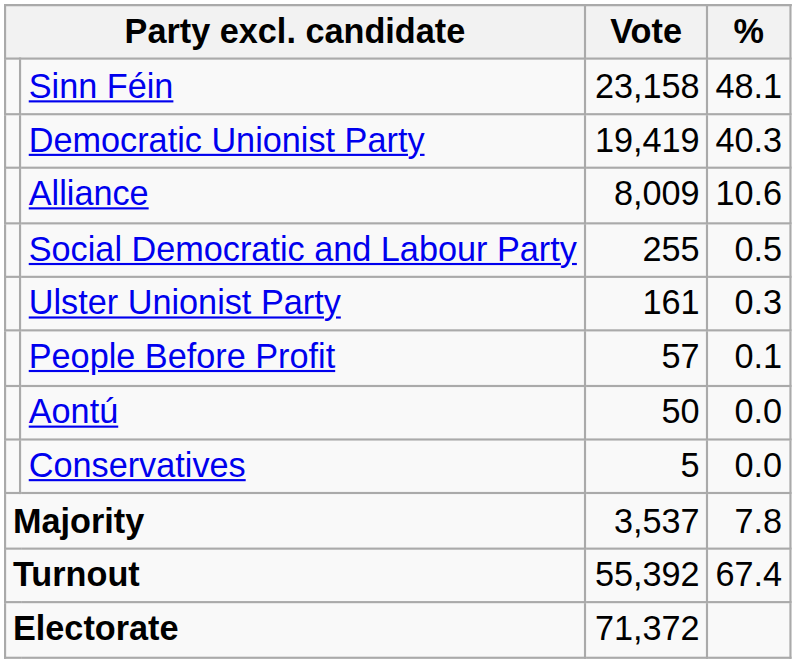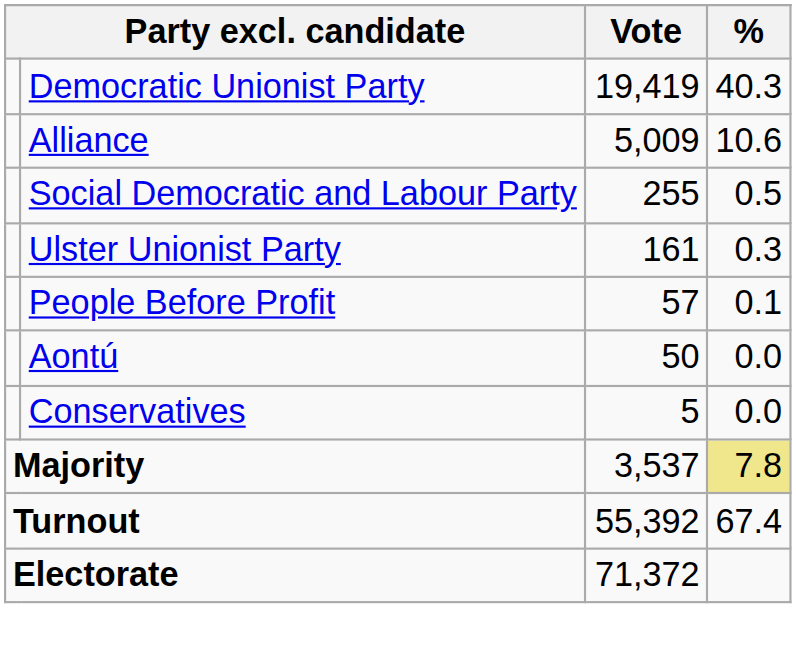 <table class="wikitable">
 <tr>
 </tr>
 <tr>
 <th bgcolor="#DDDDFF" width="130px" colspan="2">Party excl. candidate</th>
 <th bgcolor="#DDDDFF" width="50px">Vote</th>
 <th bgcolor="#DDDDFF" width="30px">%</th>
 </tr>
 <tr>
 <td></td>
-<td><a href='#'>Sinn Féin</a></td>
-<td align=right>23,158</td>
-<td align=right>48.1</td>
-</tr>
-<tr>
-<td></td>
 <td><a href='#'>Democratic Unionist Party</a></td>
 <td align=right>19,419</td>
 <td align=right>40.3</td>
 </tr>
 <tr>
 <td></td>
 <td><a href='#'>Alliance</a></td>
-<td align=right>8,009</td>
+<td align=right>5,009</td>
 <td align=right>10.6</td>
 </tr>
 <tr>
 <td></td>
 <td><a href='#'>Social Democratic and Labour Party</a></td>
 <td align=right>255</td>
 <td align=right>0.5</td>
 </tr>
 <tr>
 <td></td>
 <td><a href='#'>Ulster Unionist Party</a></td>
 <td align=right>161</td>
 <td align=right>0.3</td>
 </tr>
 <tr>
 <td></td>
 <td><a href='#'>People Before Profit</a></td>
 <td align=right>57</td>
 <td align=right>0.1</td>
 </tr>
 <tr>
 <td></td>
 <td><a href='#'>Aontú</a></td>
 <td align=right>50</td>
 <td align=right>0.0</td>
 </tr>
 <tr>
 <td></td>
 <td><a href='#'>Conservatives</a></td>
 <td align=right>5</td>
 <td align=right>0.0</td>
 </tr>
 <tr>
 <td colspan="2"><strong>Majority</strong></td>
 <td align=right>3,537</td>
-<td align=right>7.8</td>
+<td align=right style="background: khaki;">7.8</td>
 </tr>
 <tr>
 <td colspan="2"><strong>Turnout</strong></td>
 <td align=right>55,392</td>
 <td align=right>67.4</td>
 </tr>
 <tr>
 <td colspan="2"><strong>Electorate</strong></td>
 <td align=right>71,372</td>
 <td></td>
 </tr>
 </table>
